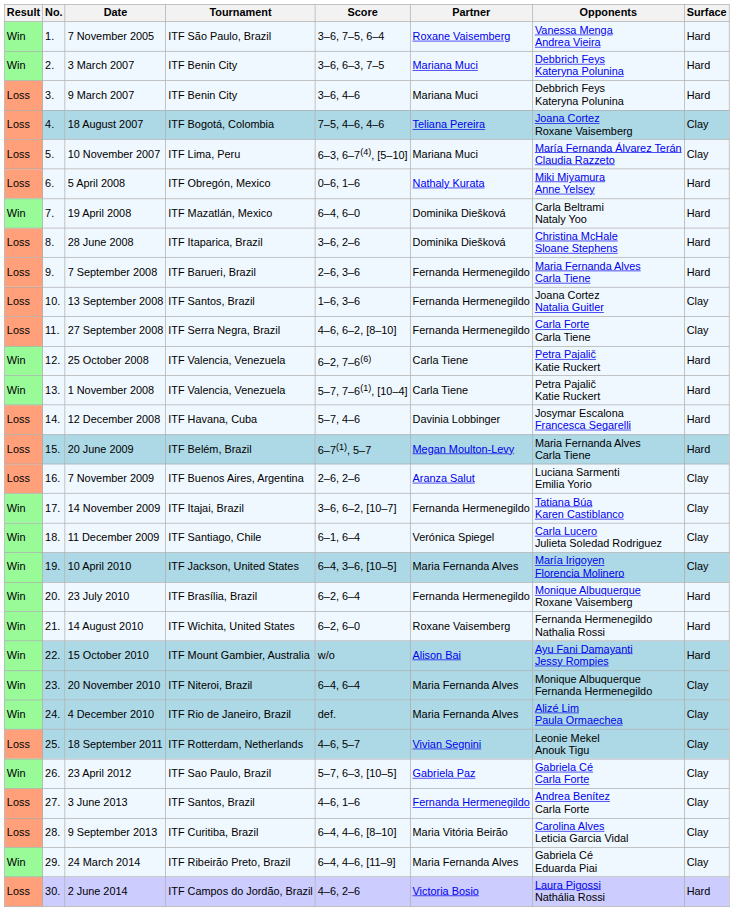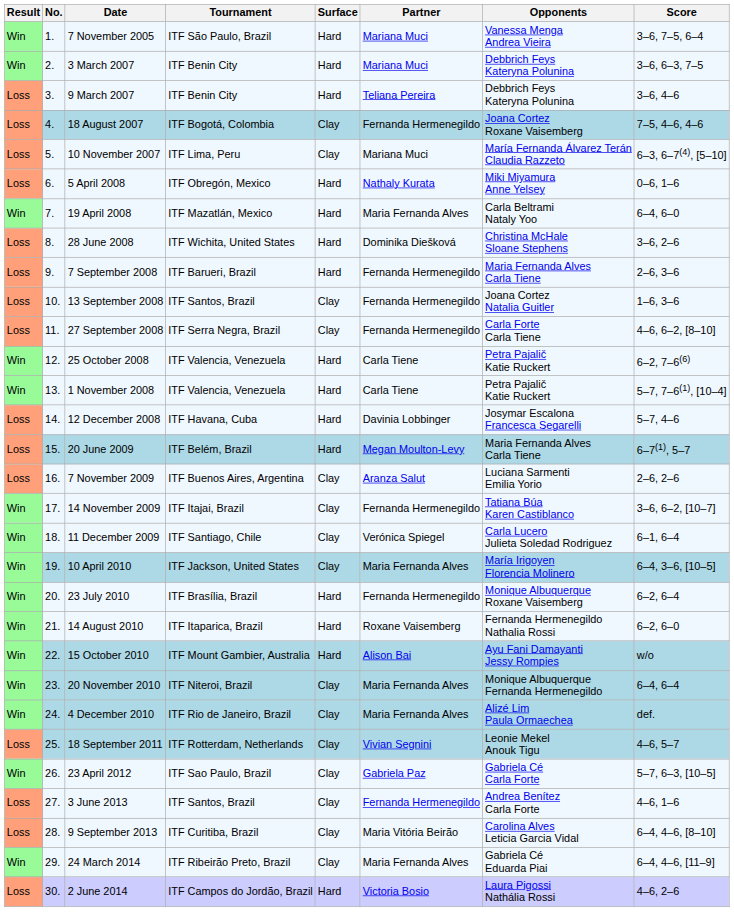 <table class="sortable wikitable">
 <tr>
 <th>Result</th>
 <th>No.</th>
 <th>Date</th>
 <th>Tournament</th>
-<th class="unsortable">Score</th>
+<th>Surface</th>
 <th>Partner</th>
 <th>Opponents</th>
-<th>Surface</th>
+<th class="unsortable">Score</th>
 </tr>
 <tr bgcolor="#f0f8ff">
 <td bgcolor="98FB98">Win</td>
 <td>1.</td>
 <td>7 November 2005</td>
 <td>ITF São Paulo, Brazil</td>
+<td>Hard</td>
+<td> <a href='#'>Mariana Muci</a></td>
+<td> <a href='#'>Vanessa Menga</a> <br>  <a href='#'>Andrea Vieira</a></td>
 <td>3–6, 7–5, 6–4</td>
-<td> <a href='#'>Roxane Vaisemberg</a></td>
-<td> <a href='#'>Vanessa Menga</a> <br>  <a href='#'>Andrea Vieira</a></td>
-<td>Hard</td>
 </tr>
 <tr bgcolor="#f0f8ff">
 <td bgcolor="98FB98">Win</td>
 <td>2.</td>
 <td>3 March 2007</td>
 <td>ITF Benin City</td>
-<td>3–6, 6–3, 7–5</td>
+<td>Hard</td>
 <td> <a href='#'>Mariana Muci</a></td>
 <td> <a href='#'>Debbrich Feys</a> <br>  <a href='#'>Kateryna Polunina</a></td>
-<td>Hard</td>
+<td>3–6, 6–3, 7–5</td>
 </tr>
 <tr bgcolor="#f0f8ff">
 <td bgcolor="FFA07A">Loss</td>
 <td>3.</td>
 <td>9 March 2007</td>
 <td>ITF Benin City</td>
+<td>Hard</td>
+<td> <a href='#'>Teliana Pereira</a></td>
+<td> Debbrich Feys <br>  Kateryna Polunina</td>
 <td>3–6, 4–6</td>
-<td> Mariana Muci</td>
-<td> Debbrich Feys <br>  Kateryna Polunina</td>
-<td>Hard</td>
 </tr>
 <tr style="background:lightblue;">
 <td bgcolor="FFA07A">Loss</td>
 <td>4.</td>
 <td>18 August 2007</td>
 <td>ITF Bogotá, Colombia</td>
+<td>Clay</td>
+<td> Fernanda Hermenegildo</td>
+<td> <a href='#'>Joana Cortez</a> <br>  Roxane Vaisemberg</td>
 <td>7–5, 4–6, 4–6</td>
-<td> <a href='#'>Teliana Pereira</a></td>
-<td> <a href='#'>Joana Cortez</a> <br>  Roxane Vaisemberg</td>
-<td>Clay</td>
 </tr>
 <tr bgcolor="#f0f8ff">
 <td bgcolor="FFA07A">Loss</td>
 <td>5.</td>
 <td>10 November 2007</td>
 <td>ITF Lima, Peru</td>
-<td>6–3, 6–7<sup>(4)</sup>, [5–10]</td>
+<td>Clay</td>
 <td> Mariana Muci</td>
 <td> <a href='#'>María Fernanda Álvarez Terán</a> <br>  <a href='#'>Claudia Razzeto</a></td>
-<td>Clay</td>
+<td>6–3, 6–7<sup>(4)</sup>, [5–10]</td>
 </tr>
 <tr bgcolor="#f0f8ff">
 <td bgcolor="FFA07A">Loss</td>
 <td>6.</td>
 <td>5 April 2008</td>
 <td>ITF Obregón, Mexico</td>
-<td>0–6, 1–6</td>
+<td>Hard</td>
 <td> <a href='#'>Nathaly Kurata</a></td>
 <td> <a href='#'>Miki Miyamura</a> <br>  <a href='#'>Anne Yelsey</a></td>
-<td>Hard</td>
+<td>0–6, 1–6</td>
 </tr>
 <tr bgcolor="#f0f8ff">
 <td bgcolor="98FB98">Win</td>
 <td>7.</td>
 <td>19 April 2008</td>
 <td>ITF Mazatlán, Mexico</td>
+<td>Hard</td>
+<td> Maria Fernanda Alves</td>
+<td> Carla Beltrami <br>  Nataly Yoo</td>
 <td>6–4, 6–0</td>
-<td> Dominika Diešková</td>
-<td> Carla Beltrami <br>  Nataly Yoo</td>
-<td>Hard</td>
 </tr>
 <tr bgcolor="#f0f8ff">
 <td bgcolor="FFA07A">Loss</td>
 <td>8.</td>
 <td>28 June 2008</td>
-<td>ITF Itaparica, Brazil</td>
-<td>3–6, 2–6</td>
+<td>ITF Wichita, United States</td>
+<td>Hard</td>
 <td> Dominika Diešková</td>
 <td> <a href='#'>Christina McHale</a> <br>  <a href='#'>Sloane Stephens</a></td>
-<td>Hard</td>
+<td>3–6, 2–6</td>
 </tr>
 <tr bgcolor="#f0f8ff">
 <td bgcolor="FFA07A">Loss</td>
 <td>9.</td>
 <td>7 September 2008</td>
 <td>ITF Barueri, Brazil</td>
-<td>2–6, 3–6</td>
+<td>Hard</td>
 <td> Fernanda Hermenegildo</td>
 <td> <a href='#'>Maria Fernanda Alves</a> <br>  <a href='#'>Carla Tiene</a></td>
-<td>Hard</td>
+<td>2–6, 3–6</td>
 </tr>
 <tr bgcolor="#f0f8ff">
 <td bgcolor="FFA07A">Loss</td>
 <td>10.</td>
 <td>13 September 2008</td>
 <td>ITF Santos, Brazil</td>
-<td>1–6, 3–6</td>
+<td>Clay</td>
 <td> Fernanda Hermenegildo</td>
 <td> Joana Cortez <br>  <a href='#'>Natalia Guitler</a></td>
-<td>Clay</td>
+<td>1–6, 3–6</td>
 </tr>
 <tr bgcolor="#f0f8ff">
 <td bgcolor="FFA07A">Loss</td>
 <td>11.</td>
 <td>27 September 2008</td>
 <td>ITF Serra Negra, Brazil</td>
-<td>4–6, 6–2, [8–10]</td>
+<td>Clay</td>
 <td> Fernanda Hermenegildo</td>
 <td> <a href='#'>Carla Forte</a> <br>  Carla Tiene</td>
-<td>Clay</td>
+<td>4–6, 6–2, [8–10]</td>
 </tr>
 <tr bgcolor="#f0f8ff">
 <td bgcolor="98FB98">Win</td>
 <td>12.</td>
 <td>25 October 2008</td>
 <td>ITF Valencia, Venezuela</td>
-<td>6–2, 7–6<sup>(6)</sup></td>
+<td>Hard</td>
 <td> Carla Tiene</td>
 <td> <a href='#'>Petra Pajalič</a> <br>  Katie Ruckert</td>
-<td>Hard</td>
+<td>6–2, 7–6<sup>(6)</sup></td>
 </tr>
 <tr bgcolor="#f0f8ff">
 <td bgcolor="98FB98">Win</td>
 <td>13.</td>
 <td>1 November 2008</td>
 <td>ITF Valencia, Venezuela</td>
-<td>5–7, 7–6<sup>(1)</sup>, [10–4]</td>
+<td>Hard</td>
 <td> Carla Tiene</td>
 <td> Petra Pajalič <br>  Katie Ruckert</td>
-<td>Hard</td>
+<td>5–7, 7–6<sup>(1)</sup>, [10–4]</td>
 </tr>
 <tr bgcolor="#f0f8ff">
 <td bgcolor="FFA07A">Loss</td>
 <td>14.</td>
 <td>12 December 2008</td>
 <td>ITF Havana, Cuba</td>
-<td>5–7, 4–6</td>
+<td>Hard</td>
 <td> Davinia Lobbinger</td>
 <td> Josymar Escalona <br>  <a href='#'>Francesca Segarelli</a></td>
-<td>Hard</td>
+<td>5–7, 4–6</td>
 </tr>
 <tr style="background:lightblue;">
 <td bgcolor="FFA07A">Loss</td>
 <td>15.</td>
 <td>20 June 2009</td>
 <td>ITF Belém, Brazil</td>
-<td>6–7<sup>(1)</sup>, 5–7</td>
+<td>Hard</td>
 <td> <a href='#'>Megan Moulton-Levy</a></td>
 <td> Maria Fernanda Alves <br>  Carla Tiene</td>
-<td>Hard</td>
+<td>6–7<sup>(1)</sup>, 5–7</td>
 </tr>
 <tr bgcolor="#f0f8ff">
 <td bgcolor="FFA07A">Loss</td>
 <td>16.</td>
 <td>7 November 2009</td>
 <td>ITF Buenos Aires, Argentina</td>
-<td>2–6, 2–6</td>
+<td>Clay</td>
 <td> <a href='#'>Aranza Salut</a></td>
 <td> Luciana Sarmenti <br>  Emilia Yorio</td>
-<td>Clay</td>
+<td>2–6, 2–6</td>
 </tr>
 <tr bgcolor="#f0f8ff">
 <td bgcolor="98FB98">Win</td>
 <td>17.</td>
 <td>14 November 2009</td>
 <td>ITF Itajai, Brazil</td>
-<td>3–6, 6–2, [10–7]</td>
+<td>Clay</td>
 <td> Fernanda Hermenegildo</td>
 <td> <a href='#'>Tatiana Búa</a> <br>  <a href='#'>Karen Castiblanco</a></td>
-<td>Clay</td>
+<td>3–6, 6–2, [10–7]</td>
 </tr>
 <tr bgcolor="#f0f8ff">
 <td bgcolor="98FB98">Win</td>
 <td>18.</td>
 <td>11 December 2009</td>
 <td>ITF Santiago, Chile</td>
-<td>6–1, 6–4</td>
+<td>Clay</td>
 <td> Verónica Spiegel</td>
 <td> <a href='#'>Carla Lucero</a> <br>  Julieta Soledad Rodriguez</td>
-<td>Clay</td>
+<td>6–1, 6–4</td>
 </tr>
 <tr style="background:lightblue;">
 <td bgcolor="98FB98">Win</td>
 <td>19.</td>
 <td>10 April 2010</td>
 <td>ITF Jackson, United States</td>
-<td>6–4, 3–6, [10–5]</td>
+<td>Clay</td>
 <td> Maria Fernanda Alves</td>
 <td> <a href='#'>María Irigoyen</a> <br>  <a href='#'>Florencia Molinero</a></td>
-<td>Clay</td>
+<td>6–4, 3–6, [10–5]</td>
 </tr>
 <tr bgcolor="#f0f8ff">
 <td bgcolor="98FB98">Win</td>
 <td>20.</td>
 <td>23 July 2010</td>
 <td>ITF Brasília, Brazil</td>
-<td>6–2, 6–4</td>
+<td>Hard</td>
 <td> Fernanda Hermenegildo</td>
 <td> <a href='#'>Monique Albuquerque</a> <br>  Roxane Vaisemberg</td>
-<td>Hard</td>
+<td>6–2, 6–4</td>
 </tr>
 <tr bgcolor="#f0f8ff">
 <td bgcolor="98FB98">Win</td>
 <td>21.</td>
 <td>14 August 2010</td>
-<td>ITF Wichita, United States</td>
-<td>6–2, 6–0</td>
+<td>ITF Itaparica, Brazil</td>
+<td>Hard</td>
 <td> Roxane Vaisemberg</td>
 <td> Fernanda Hermenegildo <br>  Nathalia Rossi</td>
-<td>Hard</td>
+<td>6–2, 6–0</td>
 </tr>
 <tr style="background:lightblue;">
 <td bgcolor="98FB98">Win</td>
 <td>22.</td>
 <td>15 October 2010</td>
 <td>ITF Mount Gambier, Australia</td>
-<td>w/o</td>
+<td>Hard</td>
 <td> <a href='#'>Alison Bai</a></td>
 <td> <a href='#'>Ayu Fani Damayanti</a> <br>  <a href='#'>Jessy Rompies</a></td>
-<td>Hard</td>
+<td>w/o</td>
 </tr>
 <tr style="background:lightblue;">
 <td bgcolor="98FB98">Win</td>
 <td>23.</td>
 <td>20 November 2010</td>
 <td>ITF Niteroi, Brazil</td>
-<td>6–4, 6–4</td>
+<td>Clay</td>
 <td> Maria Fernanda Alves</td>
 <td> Monique Albuquerque <br>  Fernanda Hermenegildo</td>
-<td>Clay</td>
+<td>6–4, 6–4</td>
 </tr>
 <tr style="background:lightblue;">
 <td bgcolor="98FB98">Win</td>
 <td>24.</td>
 <td>4 December 2010</td>
 <td>ITF Rio de Janeiro, Brazil</td>
-<td>def.</td>
+<td>Clay</td>
 <td> Maria Fernanda Alves</td>
 <td> <a href='#'>Alizé Lim</a> <br>  <a href='#'>Paula Ormaechea</a></td>
-<td>Clay</td>
+<td>def.</td>
 </tr>
 <tr style="background:lightblue;">
 <td bgcolor="FFA07A">Loss</td>
 <td>25.</td>
 <td>18 September 2011</td>
 <td>ITF Rotterdam, Netherlands</td>
-<td>4–6, 5–7</td>
+<td>Clay</td>
 <td> <a href='#'>Vivian Segnini</a></td>
 <td> Leonie Mekel <br>  Anouk Tigu</td>
-<td>Clay</td>
+<td>4–6, 5–7</td>
 </tr>
 <tr bgcolor="#f0f8ff">
 <td bgcolor="98FB98">Win</td>
 <td>26.</td>
 <td>23 April 2012</td>
 <td>ITF Sao Paulo, Brazil</td>
-<td>5–7, 6–3, [10–5]</td>
+<td>Clay</td>
 <td> <a href='#'>Gabriela Paz</a></td>
 <td> <a href='#'>Gabriela Cé</a> <br>  <a href='#'>Carla Forte</a></td>
-<td>Clay</td>
+<td>5–7, 6–3, [10–5]</td>
 </tr>
 <tr bgcolor="#f0f8ff">
 <td bgcolor="FFA07A">Loss</td>
 <td>27.</td>
 <td>3 June 2013</td>
 <td>ITF Santos, Brazil</td>
-<td>4–6, 1–6</td>
+<td>Clay</td>
 <td> <a href='#'>Fernanda Hermenegildo</a></td>
 <td> <a href='#'>Andrea Benítez</a> <br>  Carla Forte</td>
-<td>Clay</td>
+<td>4–6, 1–6</td>
 </tr>
 <tr bgcolor="#f0f8ff">
 <td bgcolor="FFA07A">Loss</td>
 <td>28.</td>
 <td>9 September 2013</td>
 <td>ITF Curitiba, Brazil</td>
-<td>6–4, 4–6, [8–10]</td>
+<td>Clay</td>
 <td> Maria Vitória Beirão</td>
 <td> <a href='#'>Carolina Alves</a> <br>  Leticia Garcia Vidal</td>
-<td>Clay</td>
+<td>6–4, 4–6, [8–10]</td>
 </tr>
 <tr bgcolor="#f0f8ff">
 <td bgcolor="98FB98">Win</td>
 <td>29.</td>
 <td>24 March 2014</td>
 <td>ITF Ribeirão Preto, Brazil</td>
-<td>6–4, 4–6, [11–9]</td>
+<td>Clay</td>
 <td> Maria Fernanda Alves</td>
 <td> Gabriela Cé <br>  Eduarda Piai</td>
-<td>Clay</td>
+<td>6–4, 4–6, [11–9]</td>
 </tr>
 <tr style="background:#ccccff;">
 <td bgcolor="FFA07A">Loss</td>
 <td>30.</td>
 <td>2 June 2014</td>
 <td>ITF Campos do Jordão, Brazil</td>
-<td>4–6, 2–6</td>
+<td>Hard</td>
 <td> <a href='#'>Victoria Bosio</a></td>
 <td> <a href='#'>Laura Pigossi</a> <br>  Nathália Rossi</td>
-<td>Hard</td>
+<td>4–6, 2–6</td>
 </tr>
 </table>
